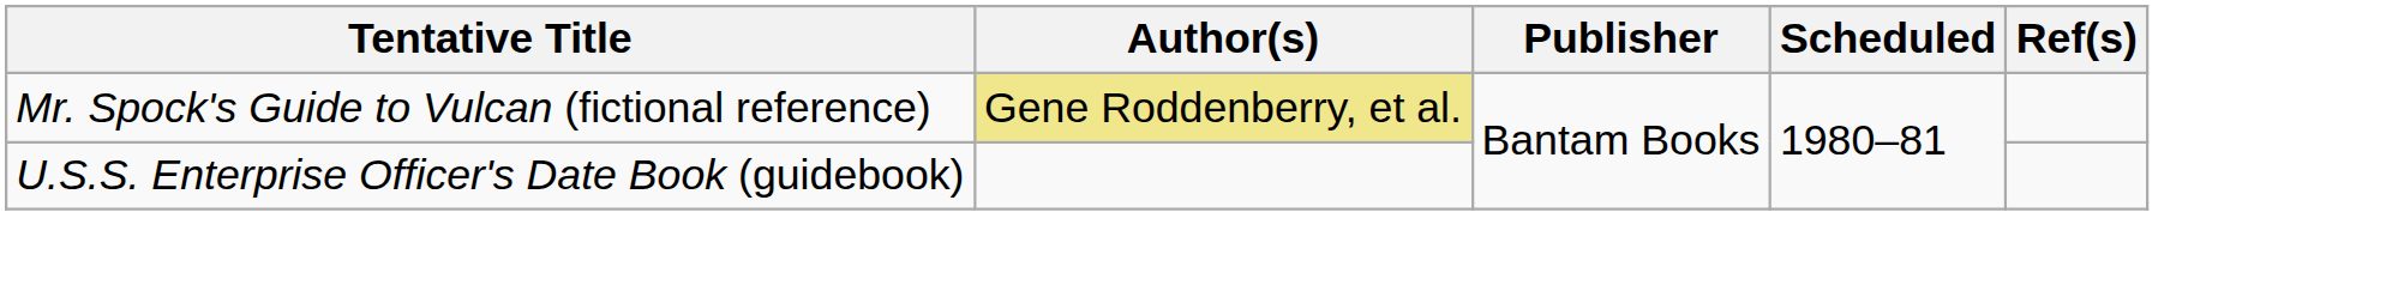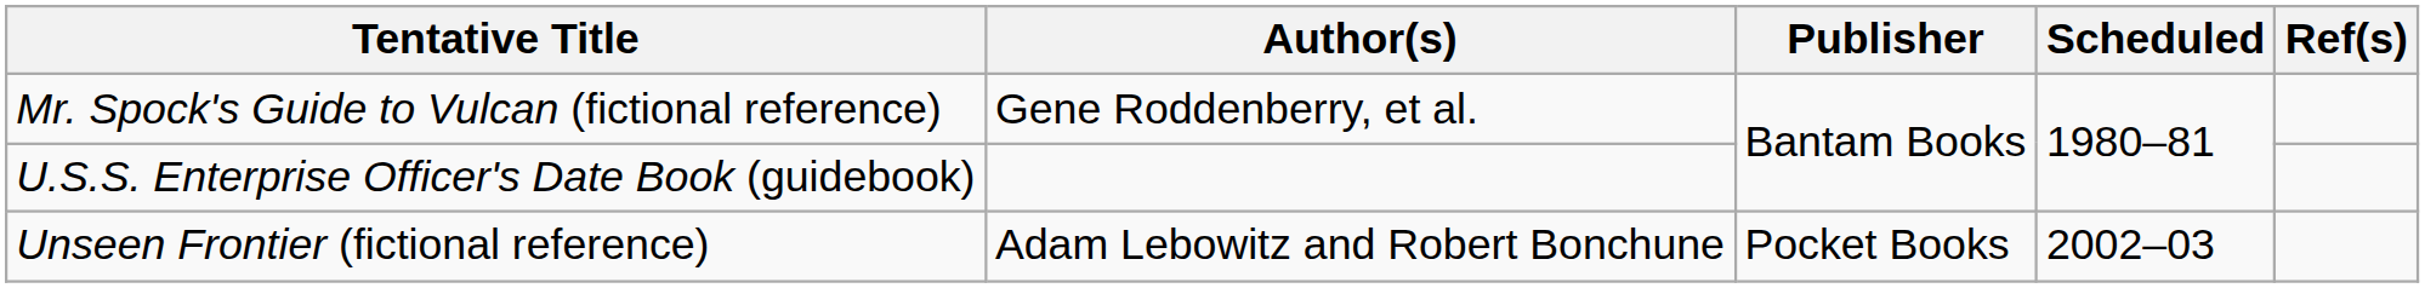 <table class="wikitable">
 <tr>
 <th>Tentative Title</th>
 <th>Author(s)</th>
 <th>Publisher</th>
 <th>Scheduled</th>
 <th>Ref(s)</th>
 </tr>
 <tr>
 <td><em>Mr. Spock's Guide to Vulcan</em> (fictional reference)</td>
-<td style="background: khaki;">Gene Roddenberry, et al.</td>
+<td>Gene Roddenberry, et al.</td>
 <td rowspan="2">Bantam Books</td>
 <td rowspan="2">1980–81</td>
 <td></td>
 </tr>
 <tr>
 <td><em>U.S.S. Enterprise Officer's Date Book</em> (guidebook)</td>
 <td></td>
 <td></td>
 </tr>
+<tr>
+<td><em>Unseen Frontier</em> (fictional reference)</td>
+<td>Adam Lebowitz and Robert Bonchune</td>
+<td>Pocket Books</td>
+<td>2002–03</td>
+<td></td>
+</tr>
 </table>
